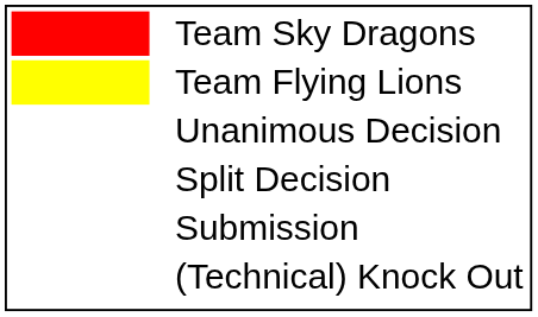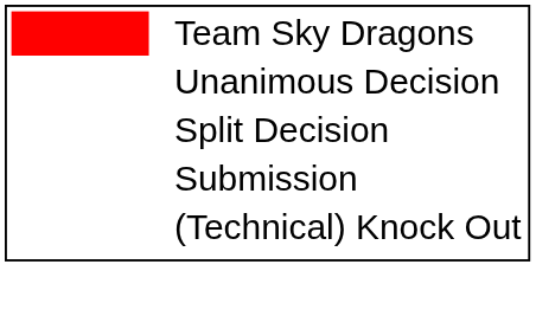 <table style="border:1px solid black;" align=left>
 <tr>
 <td style="background:red; width:40px;"></td>
 <td> </td>
 <td>Team Sky Dragons</td>
-</tr>
-<tr>
-<td style="background:yellow; width:40px;"></td>
-<td> </td>
-<td>Team Flying Lions</td>
 </tr>
 <tr>
 <td style="width:60px;"></td>
 <td> </td>
 <td>Unanimous Decision</td>
 </tr>
 <tr>
 <td style="width:60px;"></td>
 <td> </td>
 <td>Split Decision</td>
 </tr>
 <tr>
 <td style="width:60px;"></td>
 <td> </td>
 <td>Submission</td>
 </tr>
 <tr>
 <td style="width:60px;"></td>
 <td> </td>
 <td>(Technical) Knock Out</td>
 </tr>
 <tr>
 </tr>
 </table>
